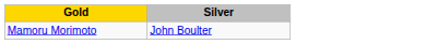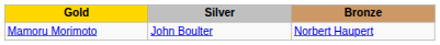 <table class="wikitable" style="text-align:left">
 <tr align="center">
 <td width=200 bgcolor=gold><strong>Gold</strong></td>
 <td width=200 bgcolor=silver><strong>Silver</strong></td>
+<td width=200 bgcolor=CC9966><strong>Bronze</strong></td>
 </tr>
 <tr>
 <td><a href='#'>Mamoru Morimoto</a><br><em></em></td>
 <td><a href='#'>John Boulter</a><br><em></em></td>
+<td><a href='#'>Norbert Haupert</a><br><em></em></td>
 </tr>
 </table>
